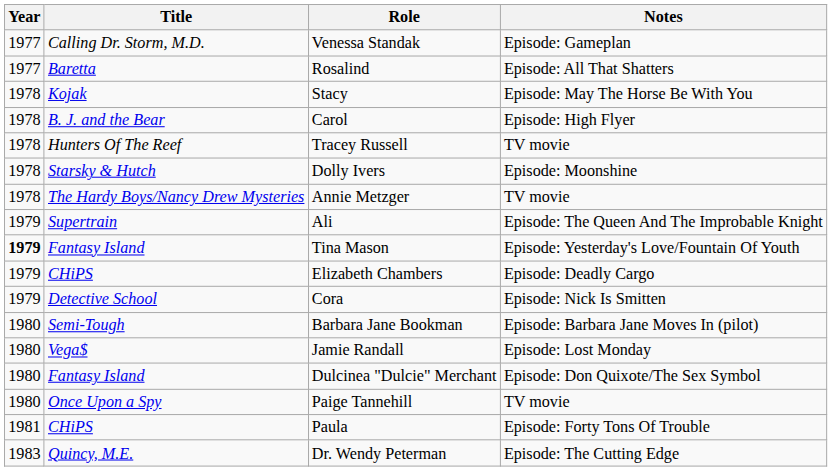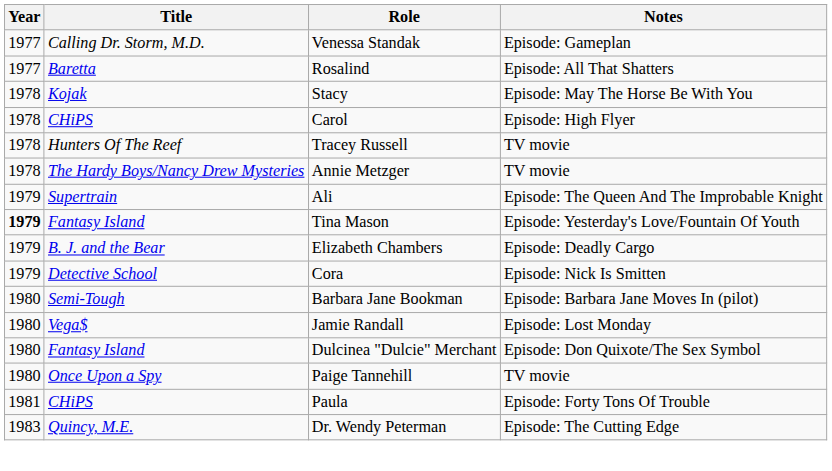 <table class="wikitable sortable">
 <tr>
 <th>Year</th>
 <th>Title</th>
 <th>Role</th>
 <th class="unsortable">Notes</th>
 </tr>
 <tr>
 <td>1977</td>
 <td><em>Calling Dr. Storm, M.D.</em></td>
 <td>Venessa Standak</td>
 <td>Episode: Gameplan</td>
 </tr>
 <tr>
 <td>1977</td>
 <td><em><a href='#'>Baretta</a></em></td>
 <td>Rosalind</td>
 <td>Episode: All That Shatters</td>
 </tr>
 <tr>
 <td>1978</td>
 <td><em><a href='#'>Kojak</a></em></td>
 <td>Stacy</td>
 <td>Episode: May The Horse Be With You</td>
 </tr>
 <tr>
 <td>1978</td>
-<td><em><a href='#'>B. J. and the Bear</a></em></td>
+<td><em><a href='#'>CHiPS</a></em></td>
 <td>Carol</td>
 <td>Episode: High Flyer</td>
 </tr>
 <tr>
 <td>1978</td>
 <td><em>Hunters Of The Reef</em></td>
 <td>Tracey Russell</td>
 <td>TV movie</td>
-</tr>
-<tr>
-<td>1978</td>
-<td><em><a href='#'>Starsky & Hutch</a></em></td>
-<td>Dolly Ivers</td>
-<td>Episode: Moonshine</td>
 </tr>
 <tr>
 <td>1978</td>
 <td><em><a href='#'>The Hardy Boys/Nancy Drew Mysteries</a></em></td>
 <td>Annie Metzger</td>
 <td>TV movie</td>
 </tr>
 <tr>
 <td>1979</td>
 <td><em><a href='#'>Supertrain</a></em></td>
 <td>Ali</td>
 <td>Episode: The Queen And The Improbable Knight</td>
 </tr>
 <tr>
 <td><strong>1979</strong></td>
 <td><em><a href='#'>Fantasy Island</a></em></td>
 <td>Tina Mason</td>
 <td>Episode: Yesterday's Love/Fountain Of Youth</td>
 </tr>
 <tr>
 <td>1979</td>
-<td><em><a href='#'>CHiPS</a></em></td>
+<td><em><a href='#'>B. J. and the Bear</a></em></td>
 <td>Elizabeth Chambers</td>
 <td>Episode: Deadly Cargo</td>
 </tr>
 <tr>
 <td>1979</td>
 <td><em><a href='#'>Detective School</a></em></td>
 <td>Cora</td>
 <td>Episode: Nick Is Smitten</td>
 </tr>
 <tr>
 <td>1980</td>
 <td><em><a href='#'>Semi-Tough</a></em></td>
 <td>Barbara Jane Bookman</td>
 <td>Episode: Barbara Jane Moves In (pilot)</td>
 </tr>
 <tr>
 <td>1980</td>
 <td><em><a href='#'>Vega$</a></em></td>
 <td>Jamie Randall</td>
 <td>Episode: Lost Monday</td>
 </tr>
 <tr>
 <td>1980</td>
 <td><em><a href='#'>Fantasy Island</a></em></td>
 <td>Dulcinea "Dulcie" Merchant</td>
 <td>Episode: Don Quixote/The Sex Symbol</td>
 </tr>
 <tr>
 <td>1980</td>
 <td><em><a href='#'>Once Upon a Spy</a></em></td>
 <td>Paige Tannehill</td>
 <td>TV movie</td>
 </tr>
 <tr>
 <td>1981</td>
 <td><em><a href='#'>CHiPS</a></em></td>
 <td>Paula</td>
 <td>Episode: Forty Tons Of Trouble</td>
 </tr>
 <tr>
 <td>1983</td>
 <td><em><a href='#'>Quincy, M.E.</a></em></td>
 <td>Dr. Wendy Peterman</td>
 <td>Episode: The Cutting Edge</td>
 </tr>
 </table>
